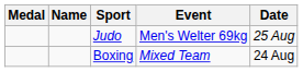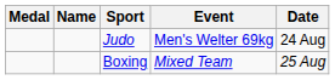 <table class="wikitable sortable" style="font-size:90%">
 <tr>
 <th>Medal</th>
 <th>Name</th>
 <th>Sport</th>
 <th>Event</th>
 <th>Date</th>
 </tr>
 <tr>
 <td><em></em></td>
 <td><em></em></td>
 <td><em><a href='#'>Judo</a></em></td>
 <td><a href='#'>Men's Welter 69kg</a></td>
-<td><em>25 Aug</em></td>
+<td>24 Aug</td>
 </tr>
 <tr>
 <td></td>
 <td></td>
 <td><a href='#'>Boxing</a></td>
 <td><em><a href='#'>Mixed Team</a></em></td>
-<td>24 Aug</td>
+<td><em>25 Aug</em></td>
 </tr>
 </table>
